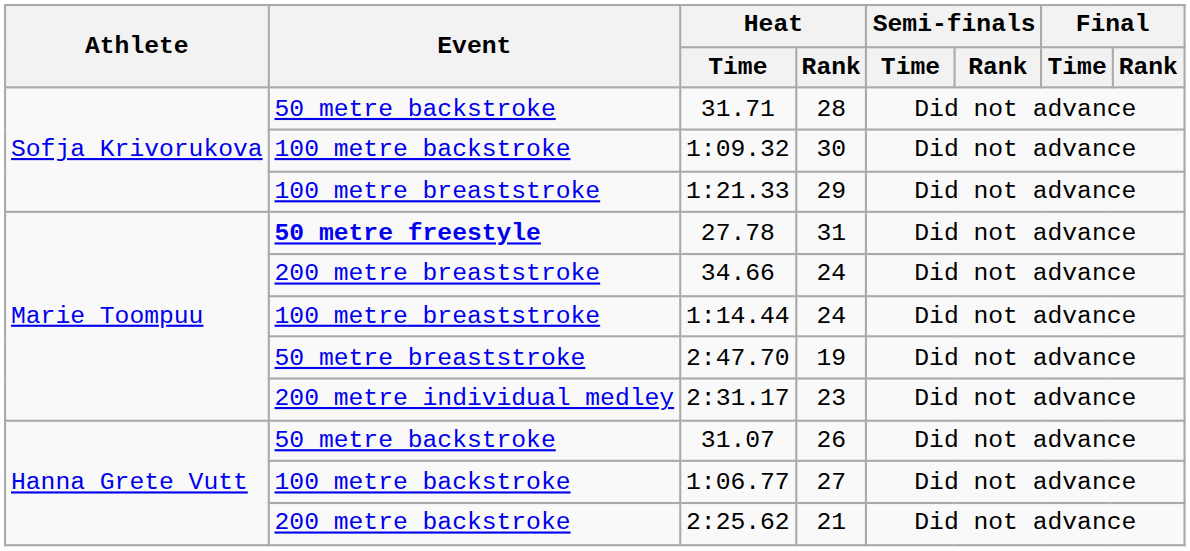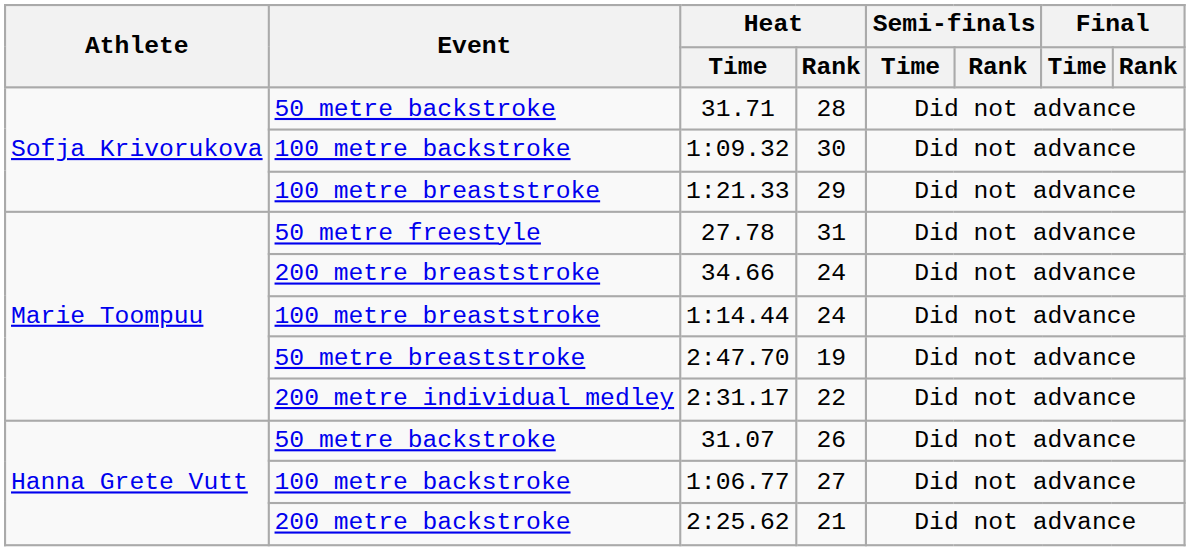 <table class="wikitable" style="font-size:90%; text-align:center">
 <tr>
 <th rowspan="2">Athlete</th>
 <th rowspan="2">Event</th>
 <th colspan="2">Heat</th>
 <th colspan="2">Semi-finals</th>
 <th colspan="2">Final</th>
 </tr>
 <tr>
 <th>Time</th>
 <th>Rank</th>
 <th>Time</th>
 <th>Rank</th>
 <th>Time</th>
 <th>Rank</th>
 </tr>
 <tr>
 <td align="left" rowspan="3"><a href='#'>Sofja Krivorukova</a></td>
 <td align="left"><a href='#'>50 metre backstroke</a></td>
 <td>31.71</td>
 <td>28</td>
 <td colspan="4">Did not advance</td>
 </tr>
 <tr>
 <td align="left"><a href='#'>100 metre backstroke</a></td>
 <td>1:09.32</td>
 <td>30</td>
 <td colspan="4">Did not advance</td>
 </tr>
 <tr>
 <td align="left"><a href='#'>100 metre breaststroke</a></td>
 <td>1:21.33</td>
 <td>29</td>
 <td colspan="4">Did not advance</td>
 </tr>
 <tr>
 <td align="left" rowspan="5"><a href='#'>Marie Toompuu</a></td>
-<td align="left"><strong><a href='#'>50 metre freestyle</a></strong></td>
+<td align="left"><a href='#'>50 metre freestyle</a></td>
 <td>27.78</td>
 <td>31</td>
 <td colspan="4">Did not advance</td>
 </tr>
 <tr>
 <td align="left"><a href='#'>200 metre breaststroke</a></td>
 <td>34.66</td>
 <td>24</td>
 <td colspan="4">Did not advance</td>
 </tr>
 <tr>
 <td align="left"><a href='#'>100 metre breaststroke</a></td>
 <td>1:14.44</td>
 <td>24</td>
 <td colspan="4">Did not advance</td>
 </tr>
 <tr>
 <td align="left"><a href='#'>50 metre breaststroke</a></td>
 <td>2:47.70</td>
 <td>19</td>
 <td colspan="4">Did not advance</td>
 </tr>
 <tr>
 <td align="left"><a href='#'>200 metre individual medley</a></td>
 <td>2:31.17</td>
-<td>23</td>
+<td>22</td>
 <td colspan="4">Did not advance</td>
 </tr>
 <tr>
 <td align="left" rowspan="3"><a href='#'>Hanna Grete Vutt</a></td>
 <td align="left"><a href='#'>50 metre backstroke</a></td>
 <td>31.07</td>
 <td>26</td>
 <td colspan="4">Did not advance</td>
 </tr>
 <tr>
 <td align="left"><a href='#'>100 metre backstroke</a></td>
 <td>1:06.77</td>
 <td>27</td>
 <td colspan="4">Did not advance</td>
 </tr>
 <tr>
 <td align="left"><a href='#'>200 metre backstroke</a></td>
 <td>2:25.62</td>
 <td>21</td>
 <td colspan="4">Did not advance</td>
 </tr>
 </table>
